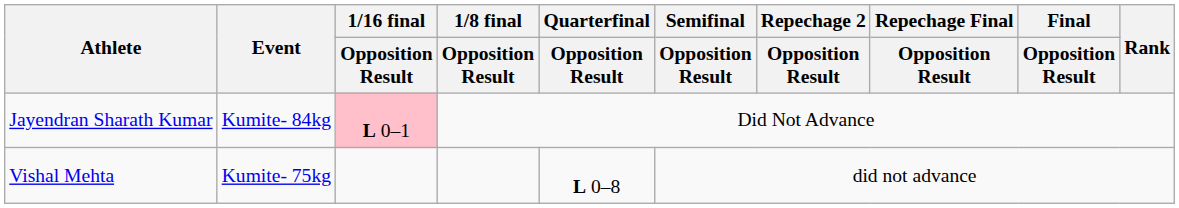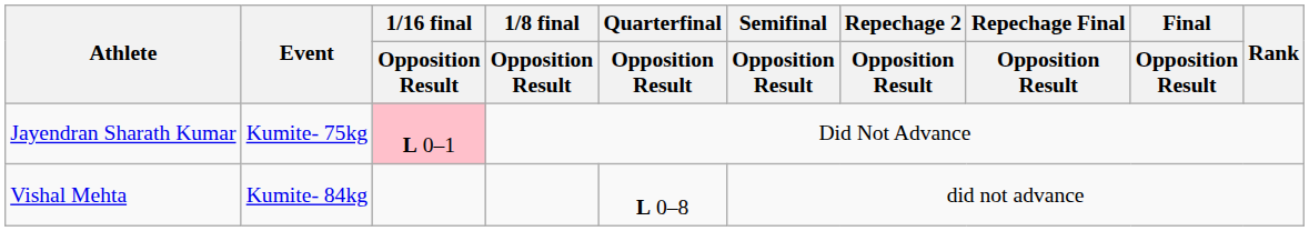 <table class=wikitable style="text-align:center; font-size:90%">
 <tr>
 <th rowspan=2>Athlete</th>
 <th rowspan=2>Event</th>
 <th>1/16 final</th>
 <th>1/8 final</th>
 <th>Quarterfinal</th>
 <th>Semifinal</th>
 <th>Repechage 2</th>
 <th>Repechage Final</th>
 <th>Final</th>
 <th rowspan=2>Rank</th>
 </tr>
 <tr>
 <th>Opposition<br>Result</th>
 <th>Opposition<br>Result</th>
 <th>Opposition<br>Result</th>
 <th>Opposition<br>Result</th>
 <th>Opposition<br>Result</th>
 <th>Opposition<br>Result</th>
 <th>Opposition<br>Result</th>
 </tr>
 <tr>
 <td align=left><a href='#'>Jayendran Sharath Kumar</a></td>
-<td style="text-align:left;"><a href='#'>Kumite- 84kg</a></td>
+<td style="text-align:left;"><a href='#'>Kumite- 75kg</a></td>
 <td style="background: pink;"><br><strong>L</strong> 0–1</td>
 <td colspan=7>Did Not Advance</td>
 </tr>
 <tr>
 <td align=left><a href='#'>Vishal Mehta</a></td>
-<td style="text-align:left;"><a href='#'>Kumite- 75kg</a></td>
+<td style="text-align:left;"><a href='#'>Kumite- 84kg</a></td>
 <td></td>
 <td></td>
 <td><br><strong>L</strong> 0–8</td>
 <td colspan="5">did not advance</td>
 </tr>
 </table>
